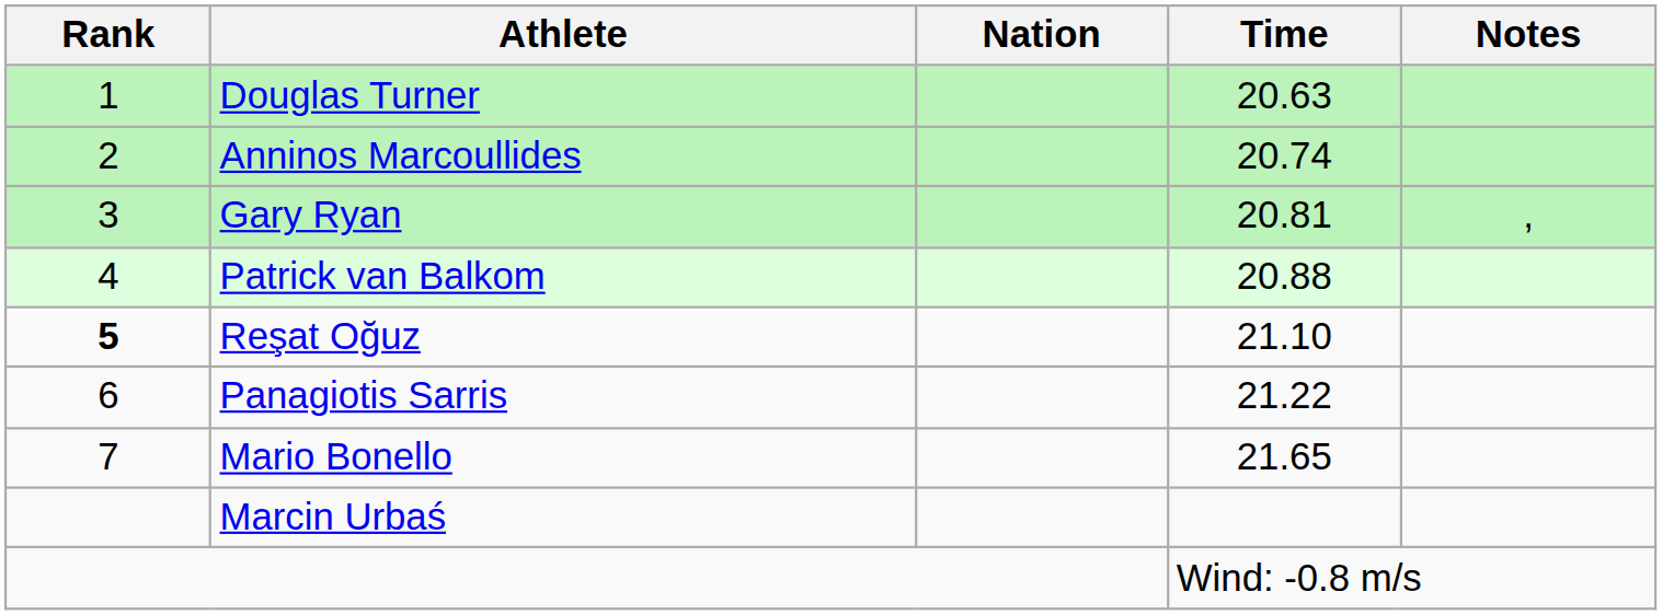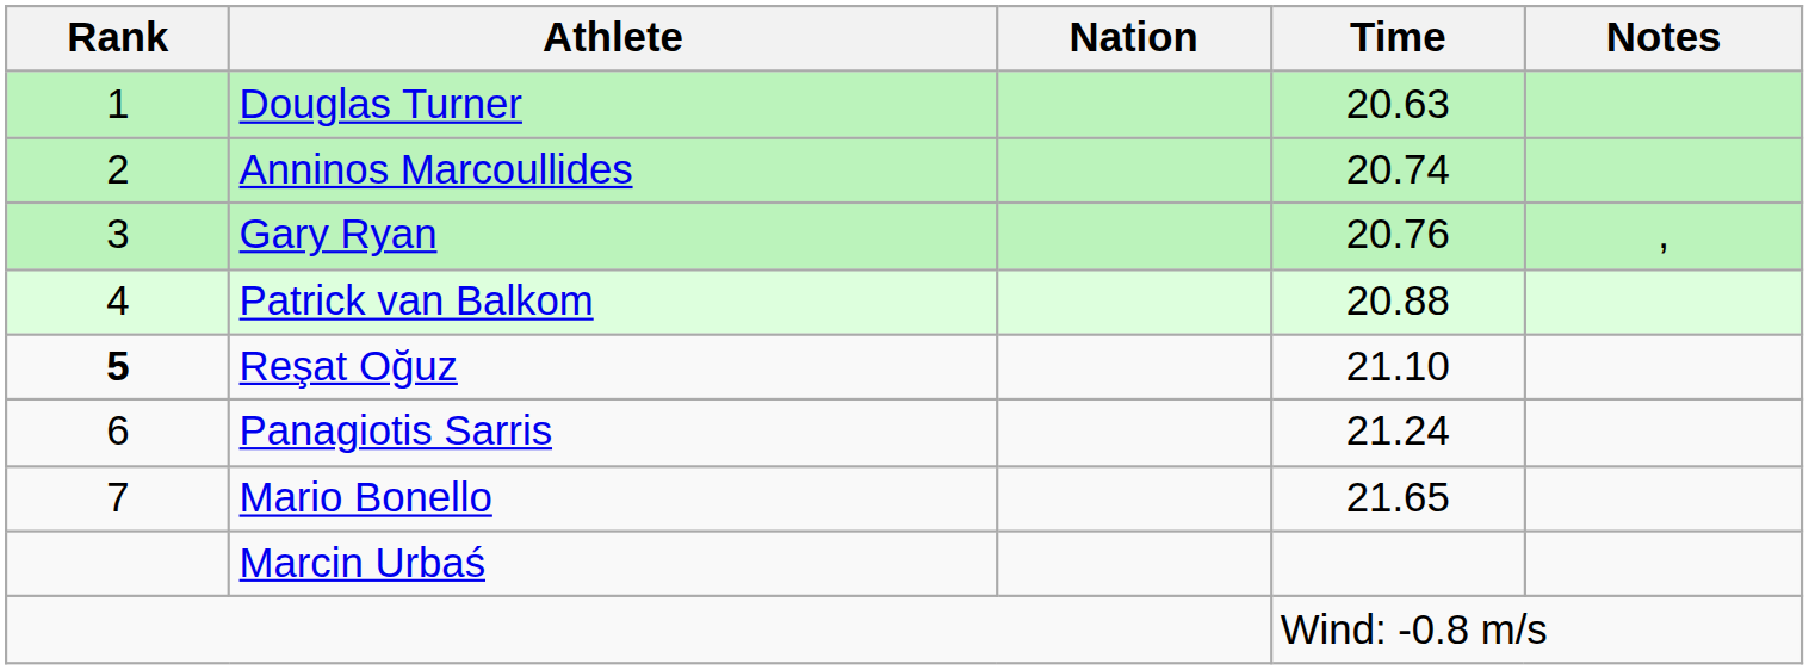 <table class="wikitable sortable" style="text-align:center;width: 55%;">
 <tr>
 <th scope="col">Rank</th>
 <th scope="col">Athlete</th>
 <th scope="col">Nation</th>
 <th scope="col">Time</th>
 <th scope="col">Notes</th>
 </tr>
 <tr bgcolor=bbf3bb>
 <td>1</td>
 <td align=left><a href='#'>Douglas Turner</a></td>
 <td align=left></td>
 <td>20.63</td>
 <td></td>
 </tr>
 <tr bgcolor=bbf3bb>
 <td>2</td>
 <td align=left><a href='#'>Anninos Marcoullides</a></td>
 <td align=left></td>
 <td>20.74</td>
 <td></td>
 </tr>
 <tr bgcolor=bbf3bb>
 <td>3</td>
 <td align=left><a href='#'>Gary Ryan</a></td>
 <td align=left></td>
-<td>20.81</td>
+<td>20.76</td>
 <td>, </td>
 </tr>
 <tr bgcolor=ddffdd>
 <td>4</td>
 <td align=left><a href='#'>Patrick van Balkom</a></td>
 <td align=left></td>
 <td>20.88</td>
 <td></td>
 </tr>
 <tr>
 <td><strong>5</strong></td>
 <td align=left><a href='#'>Reşat Oğuz</a></td>
 <td align=left></td>
 <td>21.10</td>
 <td></td>
 </tr>
 <tr>
 <td>6</td>
 <td align=left><a href='#'>Panagiotis Sarris</a></td>
 <td align=left></td>
-<td>21.22</td>
+<td>21.24</td>
 <td></td>
 </tr>
 <tr>
 <td>7</td>
 <td align=left><a href='#'>Mario Bonello</a></td>
 <td align=left></td>
 <td>21.65</td>
 <td></td>
 </tr>
 <tr>
 <td></td>
 <td align=left><a href='#'>Marcin Urbaś</a></td>
 <td align=left></td>
 <td></td>
 <td></td>
 </tr>
 <tr class="sortbottom">
 <td colspan="3"></td>
 <td colspan="2" style="text-align:left;">Wind: -0.8 m/s</td>
 </tr>
 </table>
